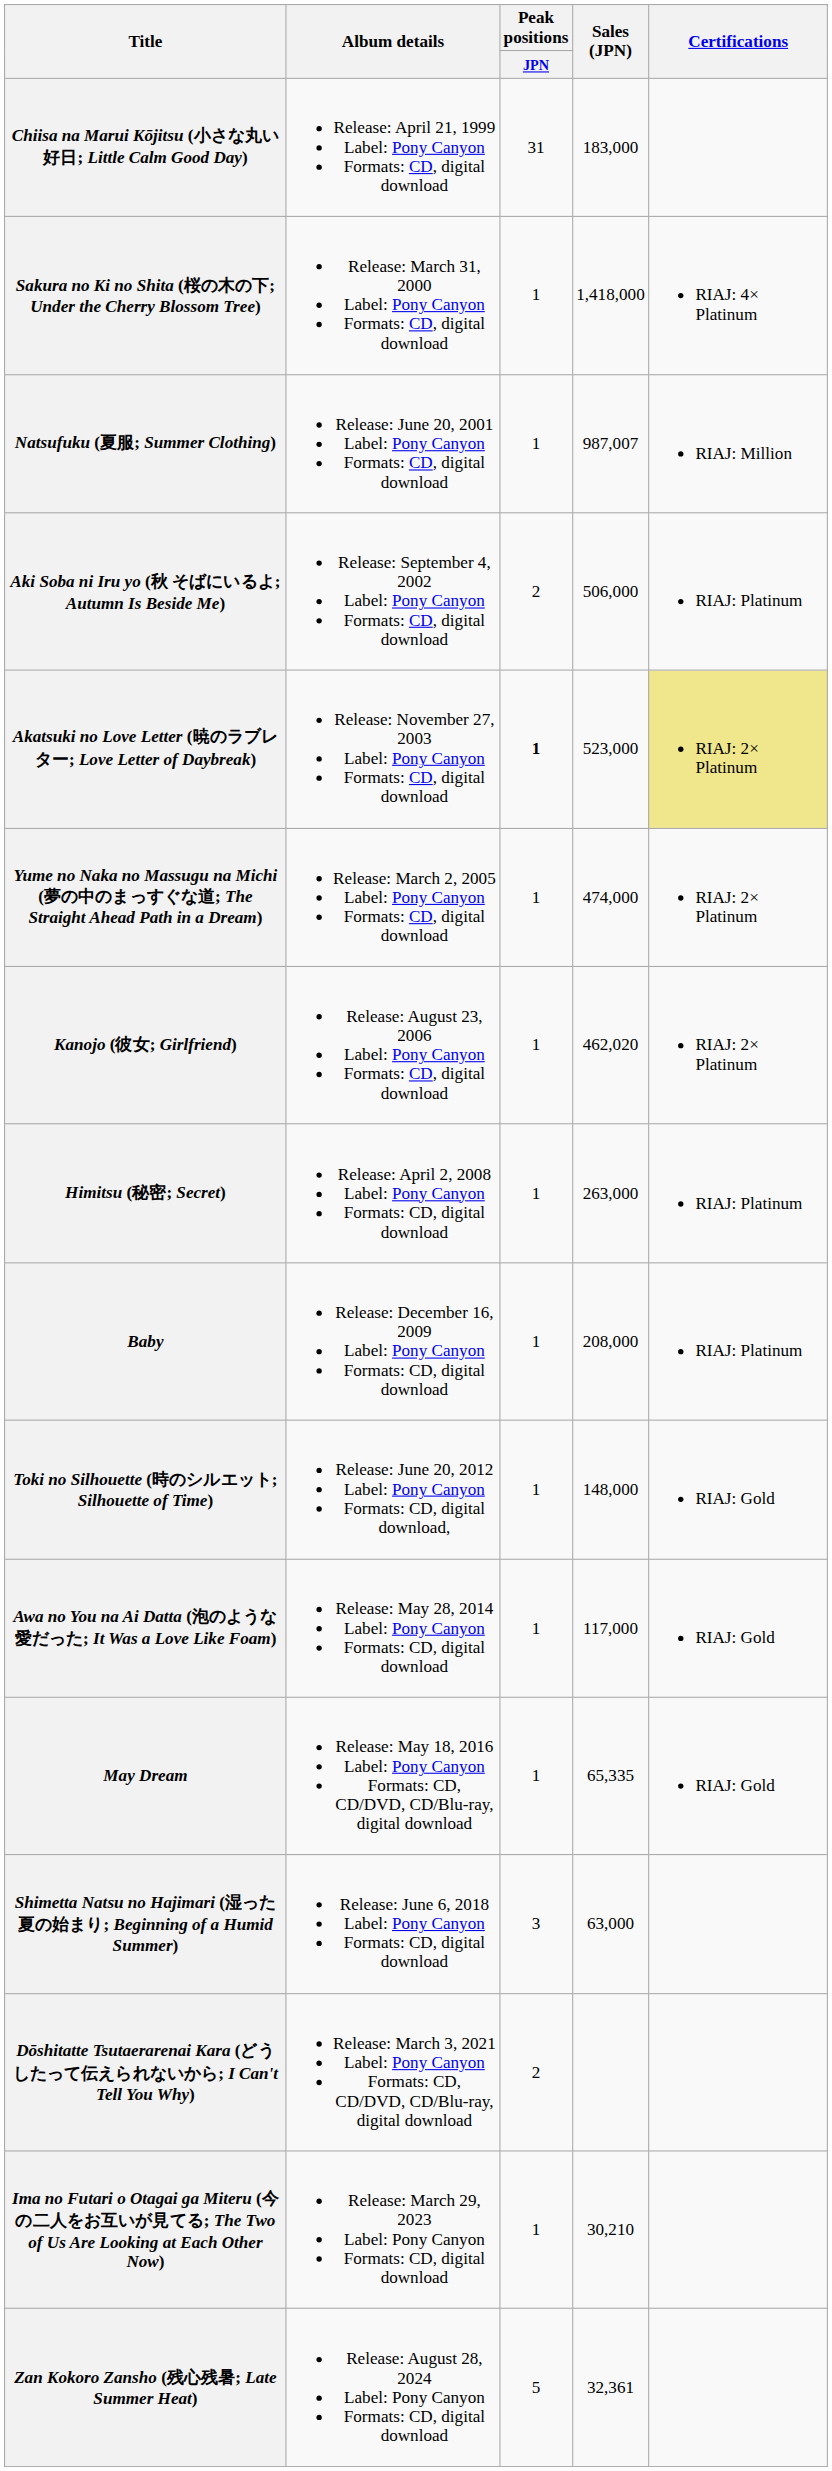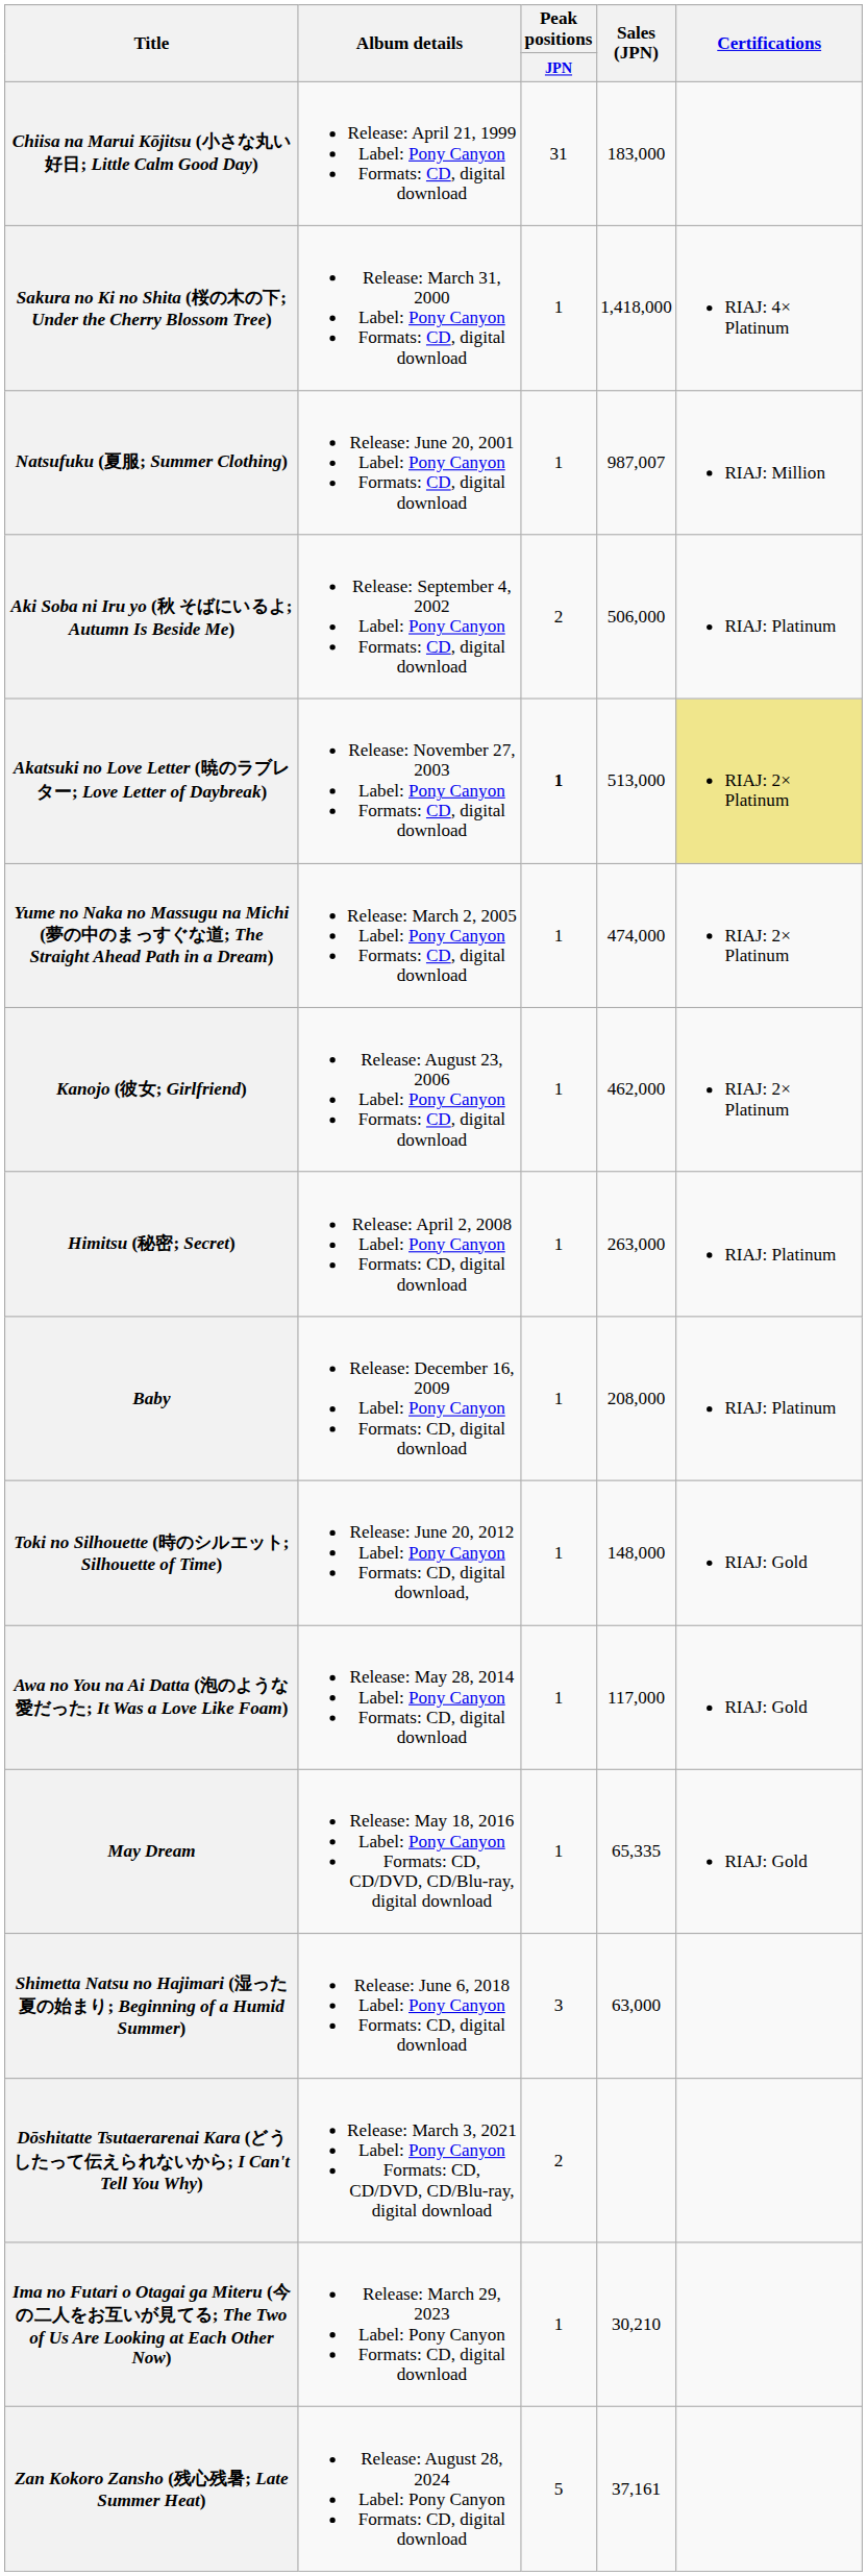 <table class="wikitable plainrowheaders" style="text-align:center;">
 <tr>
 <th scope="col" rowspan="2" style="width:16em;">Title</th>
 <th scope="col" rowspan="2" style="width:12em;">Album details</th>
 <th scope="col">Peak positions</th>
 <th scope="col" rowspan="2" style="width:1em;">Sales (JPN)</th>
 <th scope="col" rowspan="2" style="width:10em;"><a href='#'>Certifications</a></th>
 </tr>
 <tr>
 <th style="width:2.5em;"><small><a href='#'>JPN</a></small></th>
 </tr>
 <tr>
 <th scope="row"><em>Chiisa na Marui Kōjitsu</em> (小さな丸い好日; <em>Little Calm Good Day</em>)</th>
 <td><br><ul><li>Release: April 21, 1999</li><li>Label: <a href='#'>Pony Canyon</a></li><li>Formats: <a href='#'>CD</a>, digital download</li></ul></td>
 <td>31</td>
 <td>183,000</td>
 <td align="left"></td>
 </tr>
 <tr>
 <th scope="row"><em>Sakura no Ki no Shita</em> (桜の木の下; <em>Under the Cherry Blossom Tree</em>)</th>
 <td><br><ul><li>Release: March 31, 2000</li><li>Label: <a href='#'>Pony Canyon</a></li><li>Formats: <a href='#'>CD</a>, digital download</li></ul></td>
 <td>1</td>
 <td>1,418,000</td>
 <td align="left"><br><ul><li>RIAJ: 4× Platinum</li></ul></td>
 </tr>
 <tr>
 <th scope="row"><em>Natsufuku</em> (夏服; <em>Summer Clothing</em>)</th>
 <td><br><ul><li>Release: June 20, 2001</li><li>Label: <a href='#'>Pony Canyon</a></li><li>Formats: <a href='#'>CD</a>, digital download</li></ul></td>
 <td>1</td>
 <td>987,007</td>
 <td align="left"><br><ul><li>RIAJ: Million</li></ul></td>
 </tr>
 <tr>
 <th scope="row"><em>Aki Soba ni Iru yo</em> (秋 そばにいるよ; <em>Autumn Is Beside Me</em>)</th>
 <td><br><ul><li>Release: September 4, 2002</li><li>Label: <a href='#'>Pony Canyon</a></li><li>Formats: <a href='#'>CD</a>, digital download</li></ul></td>
 <td>2</td>
 <td>506,000</td>
 <td align="left"><br><ul><li>RIAJ: Platinum</li></ul></td>
 </tr>
 <tr>
 <th scope="row"><em>Akatsuki no Love Letter</em> (暁のラブレター; <em>Love Letter of Daybreak</em>)</th>
 <td><br><ul><li>Release: November 27, 2003</li><li>Label: <a href='#'>Pony Canyon</a></li><li>Formats: <a href='#'>CD</a>, digital download</li></ul></td>
 <td><strong>1</strong></td>
-<td>523,000</td>
+<td>513,000</td>
 <td align="left" style="background: khaki;"><br><ul><li>RIAJ: 2× Platinum</li></ul></td>
 </tr>
 <tr>
 <th scope="row"><em>Yume no Naka no Massugu na Michi</em> (夢の中のまっすぐな道; <em>The Straight Ahead Path in a Dream</em>)</th>
 <td><br><ul><li>Release: March 2, 2005</li><li>Label: <a href='#'>Pony Canyon</a></li><li>Formats: <a href='#'>CD</a>, digital download</li></ul></td>
 <td>1</td>
 <td>474,000</td>
 <td align="left"><br><ul><li>RIAJ: 2× Platinum</li></ul></td>
 </tr>
 <tr>
 <th scope="row"><em>Kanojo</em> (彼女; <em>Girlfriend</em>)</th>
 <td><br><ul><li>Release: August 23, 2006</li><li>Label: <a href='#'>Pony Canyon</a></li><li>Formats: <a href='#'>CD</a>, digital download</li></ul></td>
 <td>1</td>
-<td>462,020</td>
+<td>462,000</td>
 <td align="left"><br><ul><li>RIAJ: 2× Platinum</li></ul></td>
 </tr>
 <tr>
 <th scope="row"><em>Himitsu</em> (秘密; <em>Secret</em>)</th>
 <td><br><ul><li>Release: April 2, 2008</li><li>Label: <a href='#'>Pony Canyon</a></li><li>Formats: CD, digital download</li></ul></td>
 <td>1</td>
 <td>263,000</td>
 <td align="left"><br><ul><li>RIAJ: Platinum</li></ul></td>
 </tr>
 <tr>
 <th scope="row"><em>Baby</em></th>
 <td><br><ul><li>Release: December 16, 2009</li><li>Label: <a href='#'>Pony Canyon</a></li><li>Formats: CD, digital download</li></ul></td>
 <td>1</td>
 <td>208,000</td>
 <td align="left"><br><ul><li>RIAJ: Platinum</li></ul></td>
 </tr>
 <tr>
 <th scope="row"><em>Toki no Silhouette</em> (時のシルエット; <em>Silhouette of Time</em>)</th>
 <td><br><ul><li>Release: June 20, 2012</li><li>Label: <a href='#'>Pony Canyon</a></li><li>Formats: CD, digital download,</li></ul></td>
 <td>1</td>
 <td>148,000</td>
 <td align="left"><br><ul><li>RIAJ: Gold</li></ul></td>
 </tr>
 <tr>
 <th scope="row"><em>Awa no You na Ai Datta</em> (泡のような愛だった; <em>It Was a Love Like Foam</em>)</th>
 <td><br><ul><li>Release: May 28, 2014</li><li>Label: <a href='#'>Pony Canyon</a></li><li>Formats: CD, digital download</li></ul></td>
 <td>1</td>
 <td>117,000</td>
 <td align="left"><br><ul><li>RIAJ: Gold</li></ul></td>
 </tr>
 <tr>
 <th scope="row"><em>May Dream</em></th>
 <td><br><ul><li>Release: May 18, 2016</li><li>Label: <a href='#'>Pony Canyon</a></li><li>Formats: CD, CD/DVD, CD/Blu-ray, digital download</li></ul></td>
 <td>1</td>
 <td>65,335</td>
 <td align="left"><br><ul><li>RIAJ: Gold</li></ul></td>
 </tr>
 <tr>
 <th scope="row"><em>Shimetta Natsu no Hajimari</em> (湿った夏の始まり; <em>Beginning of a Humid Summer</em>)</th>
 <td><br><ul><li>Release: June 6, 2018</li><li>Label: <a href='#'>Pony Canyon</a></li><li>Formats: CD, digital download</li></ul></td>
 <td>3</td>
 <td>63,000</td>
 <td></td>
 </tr>
 <tr>
 <th scope="row"><em>Dōshitatte Tsutaerarenai Kara</em> (どうしたって伝えられないから; <em>I Can't Tell You Why</em>)</th>
 <td><br><ul><li>Release: March 3, 2021</li><li>Label: <a href='#'>Pony Canyon</a></li><li>Formats: CD, CD/DVD, CD/Blu-ray, digital download</li></ul></td>
 <td>2</td>
 <td></td>
 <td></td>
 </tr>
 <tr>
 <th scope="row"><em>Ima no Futari o Otagai ga Miteru</em> (今の二人をお互いが見てる; <em>The Two of Us Are Looking at Each Other Now</em>)</th>
 <td><br><ul><li>Release: March 29, 2023</li><li>Label: Pony Canyon</li><li>Formats: CD, digital download</li></ul></td>
 <td>1</td>
 <td>30,210</td>
 <td></td>
 </tr>
 <tr>
 <th scope="row"><em>Zan Kokoro Zansho</em> (残心残暑; <em>Late Summer Heat</em>)</th>
 <td><br><ul><li>Release: August 28, 2024</li><li>Label: Pony Canyon</li><li>Formats: CD, digital download</li></ul></td>
 <td>5</td>
-<td>32,361</td>
+<td>37,161</td>
 <td></td>
 </tr>
 </table>
